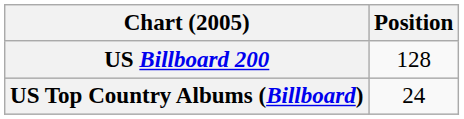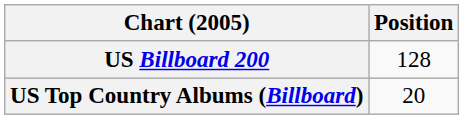 <table class="wikitable sortable plainrowheaders" style="text-align:center">
 <tr>
 <th scope="col">Chart (2005)</th>
 <th scope="col">Position</th>
 </tr>
 <tr>
 <th scope="row">US <em><a href='#'>Billboard 200</a></em></th>
 <td>128</td>
 </tr>
 <tr>
 <th scope="row">US Top Country Albums (<em><a href='#'>Billboard</a></em>)</th>
-<td>24</td>
+<td>20</td>
 </tr>
 </table>
